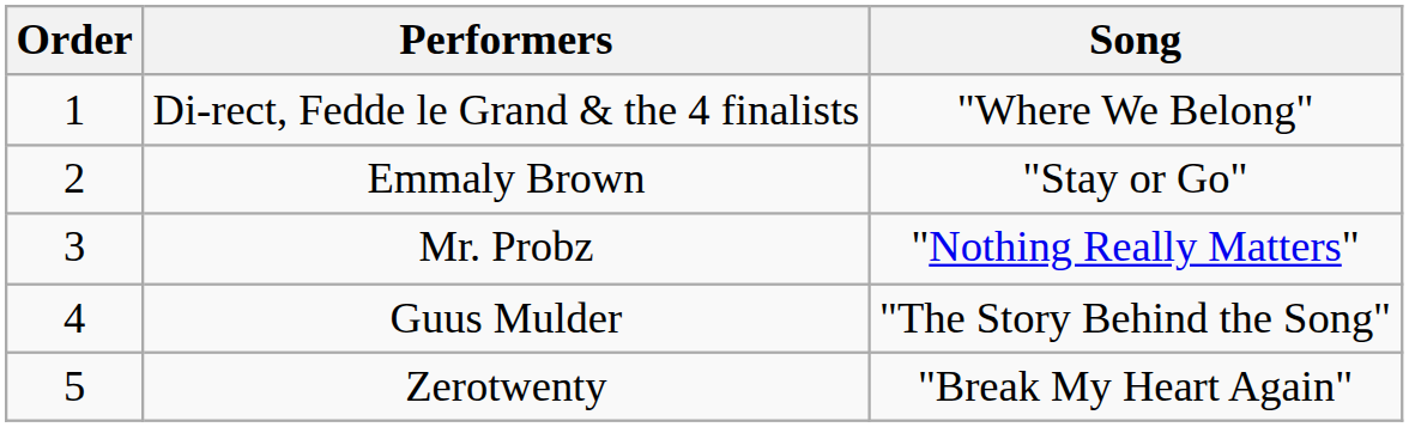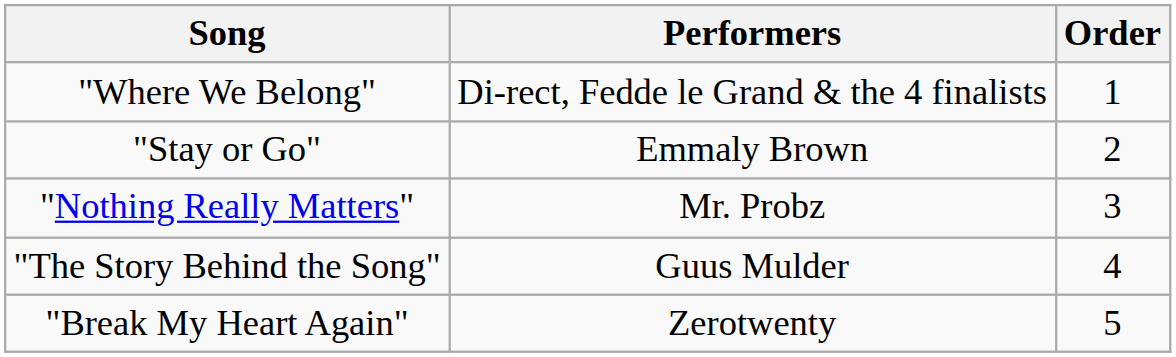 <table class="wikitable" style="text-align: center; width: auto;">
 <tr>
+<th>Song</th>
+<th>Performers</th>
 <th>Order</th>
-<th>Performers</th>
-<th>Song</th>
 </tr>
 <tr>
+<td>"Where We Belong"</td>
+<td>Di-rect, Fedde le Grand & the 4 finalists</td>
 <td>1</td>
-<td>Di-rect, Fedde le Grand & the 4 finalists</td>
-<td>"Where We Belong"</td>
 </tr>
 <tr>
+<td>"Stay or Go"</td>
+<td>Emmaly Brown</td>
 <td>2</td>
-<td>Emmaly Brown</td>
-<td>"Stay or Go"</td>
 </tr>
 <tr>
+<td>"<a href='#'>Nothing Really Matters</a>"</td>
+<td>Mr. Probz</td>
 <td>3</td>
-<td>Mr. Probz</td>
-<td>"<a href='#'>Nothing Really Matters</a>"</td>
 </tr>
 <tr>
+<td>"The Story Behind the Song"</td>
+<td>Guus Mulder</td>
 <td>4</td>
-<td>Guus Mulder</td>
-<td>"The Story Behind the Song"</td>
 </tr>
 <tr>
+<td>"Break My Heart Again"</td>
+<td>Zerotwenty</td>
 <td>5</td>
-<td>Zerotwenty</td>
-<td>"Break My Heart Again"</td>
 </tr>
 </table>
